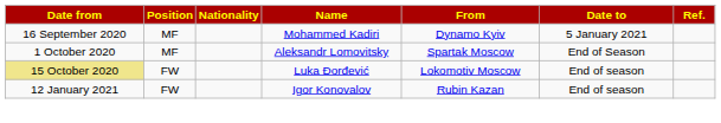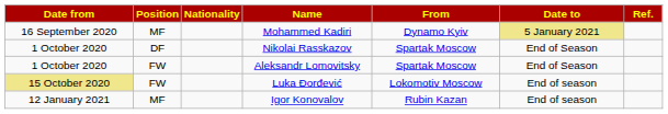 <table class="wikitable" style="text-align:center; font-size:90%; ">
 <tr>
 <th style="background:#AA0000; color:yellow; width:200px;">Date from</th>
 <th style="background:#AA0000; color:yellow; width:50px;">Position</th>
 <th style="background:#AA0000; color:yellow; width:50px;">Nationality</th>
 <th style="background:#AA0000; color:yellow; width:200px;">Name</th>
 <th style="background:#AA0000; color:yellow; width:200px;">From</th>
 <th style="background:#AA0000; color:yellow; width:200px;">Date to</th>
 <th style="background:#AA0000; color:yellow; width:50px;">Ref.</th>
 </tr>
 <tr>
 <td>16 September 2020</td>
 <td>MF</td>
 <td></td>
 <td><a href='#'>Mohammed Kadiri</a></td>
 <td><a href='#'>Dynamo Kyiv</a></td>
-<td>5 January 2021</td>
+<td style="background: khaki;">5 January 2021</td>
 <td></td>
 </tr>
 <tr>
 <td>1 October 2020</td>
-<td>MF</td>
+<td>DF</td>
+<td></td>
+<td><a href='#'>Nikolai Rasskazov</a></td>
+<td><a href='#'>Spartak Moscow</a></td>
+<td>End of Season</td>
+<td></td>
+</tr>
+<tr>
+<td>1 October 2020</td>
+<td>FW</td>
 <td></td>
 <td><a href='#'>Aleksandr Lomovitsky</a></td>
 <td><a href='#'>Spartak Moscow</a></td>
 <td>End of Season</td>
 <td></td>
 </tr>
 <tr>
 <td style="background: khaki;">15 October 2020</td>
 <td>FW</td>
 <td></td>
 <td><a href='#'>Luka Đorđević</a></td>
 <td><a href='#'>Lokomotiv Moscow</a></td>
 <td>End of season</td>
 <td></td>
 </tr>
 <tr>
 <td>12 January 2021</td>
-<td>FW</td>
+<td>MF</td>
 <td></td>
 <td><a href='#'>Igor Konovalov</a></td>
 <td><a href='#'>Rubin Kazan</a></td>
 <td>End of season</td>
 <td></td>
 </tr>
 </table>
